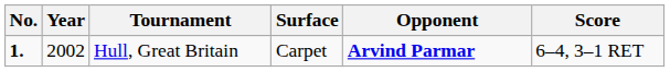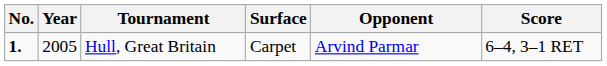 <table class="sortable wikitable" style=font-size:97%>
 <tr>
 <th>No.</th>
 <th style="width:30px">Year</th>
 <th style="width:140px">Tournament</th>
 <th style="width:50px">Surface</th>
 <th style="width:145px">Opponent</th>
 <th style="width:100px" class="unsortable">Score</th>
 </tr>
 <tr>
 <td><strong>1.</strong></td>
-<td>2002</td>
+<td>2005</td>
 <td><a href='#'>Hull</a>, Great Britain</td>
 <td>Carpet</td>
-<td><strong> <a href='#'>Arvind Parmar</a></strong></td>
+<td> <a href='#'>Arvind Parmar</a></td>
 <td>6–4, 3–1 RET</td>
 </tr>
 </table>
